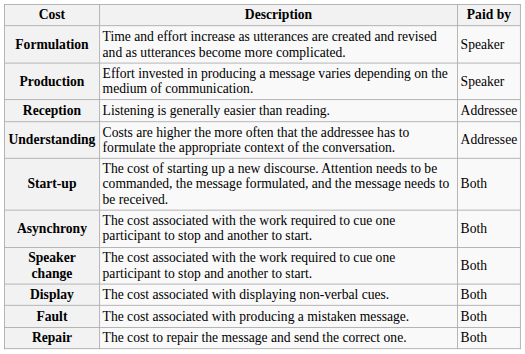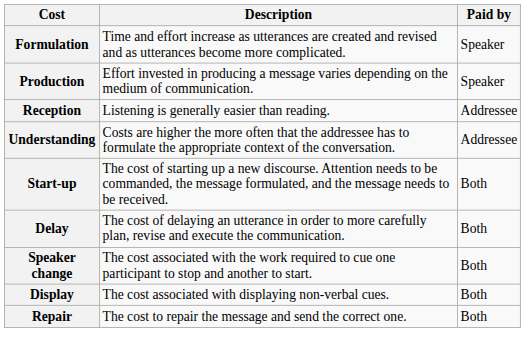 <table class=wikitable>
 <tr>
 <th scope="col">Cost</th>
 <th scope="col">Description</th>
 <th scope="col">Paid by</th>
 </tr>
 <tr>
 <th align="center">Formulation</th>
 <td>Time and effort increase as utterances are created and revised and as utterances become more complicated.</td>
 <td>Speaker</td>
 </tr>
 <tr>
 <th align="center">Production</th>
 <td>Effort invested in producing a message varies depending on the medium of communication.</td>
 <td>Speaker</td>
 </tr>
 <tr>
 <th align="center">Reception</th>
 <td>Listening is generally easier than reading.</td>
 <td>Addressee</td>
 </tr>
 <tr>
 <th align="center">Understanding</th>
 <td>Costs are higher the more often that the addressee has to formulate the appropriate context of the conversation.</td>
 <td>Addressee</td>
 </tr>
 <tr>
 <th align="center">Start-up</th>
 <td>The cost of starting up a new discourse. Attention needs to be commanded, the message formulated, and the message needs to be received.</td>
 <td>Both</td>
 </tr>
 <tr>
-<th align="center">Asynchrony</th>
-<td>The cost associated with the work required to cue one participant to stop and another to start.</td>
+<th align="center">Delay</th>
+<td>The cost of delaying an utterance in order to more carefully plan, revise and execute the communication.</td>
 <td>Both</td>
 </tr>
 <tr>
 <th align="center">Speaker change</th>
 <td>The cost associated with the work required to cue one participant to stop and another to start.</td>
 <td>Both</td>
 </tr>
 <tr>
 <th align="center">Display</th>
 <td>The cost associated with displaying non-verbal cues.</td>
 <td>Both</td>
 </tr>
 <tr>
-<th align="center">Fault</th>
-<td>The cost associated with producing a mistaken message.</td>
-<td>Both</td>
-</tr>
-<tr>
 <th align="center">Repair</th>
 <td>The cost to repair the message and send the correct one.</td>
 <td>Both</td>
 </tr>
 </table>
